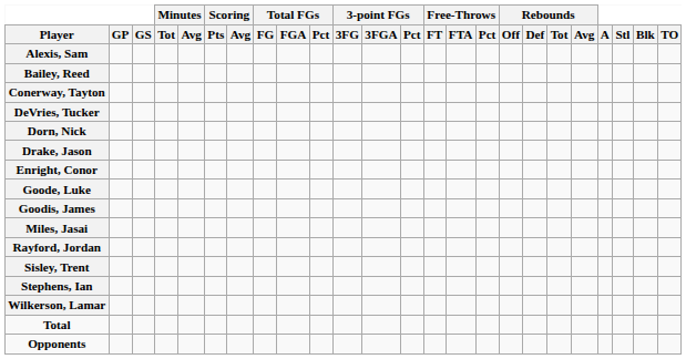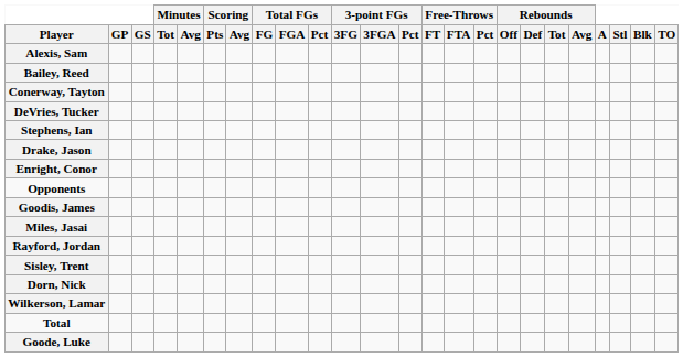 <table class="wikitable sortable" border="1" style="font-size:70%;">
 <tr>
 <th colspan="3" style="border-top-style:hidden; border-left-style:hidden; background: white;"></th>
 <th colspan="2" style=>Minutes</th>
 <th colspan="2" style=>Scoring</th>
 <th colspan="3" style=>Total FGs</th>
 <th colspan="3" style=>3-point FGs</th>
 <th colspan="3" style=>Free-Throws</th>
 <th colspan="4" style=>Rebounds</th>
 <th colspan="4" style="border-top-style:hidden; border-right-style:hidden; background: white;"></th>
 </tr>
 <tr>
 <th scope="col" style=>Player</th>
 <th scope="col" style=>GP</th>
 <th scope="col" style=>GS</th>
 <th scope="col" style=>Tot</th>
 <th scope="col" style=>Avg</th>
 <th scope="col" style=>Pts</th>
 <th scope="col" style=>Avg</th>
 <th scope="col" style=>FG</th>
 <th scope="col" style=>FGA</th>
 <th scope="col" style=>Pct</th>
 <th scope="col" style=>3FG</th>
 <th scope="col" style=>3FGA</th>
 <th scope="col" style=>Pct</th>
 <th scope="col" style=>FT</th>
 <th scope="col" style=>FTA</th>
 <th scope="col" style=>Pct</th>
 <th scope="col" style=>Off</th>
 <th scope="col" style=>Def</th>
 <th scope="col" style=>Tot</th>
 <th scope="col" style=>Avg</th>
 <th scope="col" style=>A</th>
 <th scope="col" style=>Stl</th>
 <th scope="col" style=>Blk</th>
 <th scope="col" style=>TO</th>
 </tr>
 <tr>
 <th style=white-space:nowrap>Alexis, Sam</th>
 <td align="right"></td>
 <td align="right"></td>
 <td align="right"></td>
 <td align="right"></td>
 <td align="right"></td>
 <td align="right"></td>
 <td align="right"></td>
 <td align="right"></td>
 <td align="right"></td>
 <td align="right"></td>
 <td align="right"></td>
 <td align="right"></td>
 <td align="right"></td>
 <td align="right"></td>
 <td align="right"></td>
 <td align="right"></td>
 <td align="right"></td>
 <td align="right"></td>
 <td align="right"></td>
 <td align="right"></td>
 <td align="right"></td>
 <td align="right"></td>
 <td align="right"></td>
 </tr>
 <tr>
 <th style=white-space:nowrap>Bailey, Reed</th>
 <td align="right"></td>
 <td align="right"></td>
 <td align="right"></td>
 <td align="right"></td>
 <td align="right"></td>
 <td align="right"></td>
 <td align="right"></td>
 <td align="right"></td>
 <td align="right"></td>
 <td align="right"></td>
 <td align="right"></td>
 <td align="right"></td>
 <td align="right"></td>
 <td align="right"></td>
 <td align="right"></td>
 <td align="right"></td>
 <td align="right"></td>
 <td align="right"></td>
 <td align="right"></td>
 <td align="right"></td>
 <td align="right"></td>
 <td align="right"></td>
 <td align="right"></td>
 </tr>
 <tr>
 <th style=white-space:nowrap>Conerway, Tayton</th>
 <td align="right"></td>
 <td align="right"></td>
 <td align="right"></td>
 <td align="right"></td>
 <td align="right"></td>
 <td align="right"></td>
 <td align="right"></td>
 <td align="right"></td>
 <td align="right"></td>
 <td align="right"></td>
 <td align="right"></td>
 <td align="right"></td>
 <td align="right"></td>
 <td align="right"></td>
 <td align="right"></td>
 <td align="right"></td>
 <td align="right"></td>
 <td align="right"></td>
 <td align="right"></td>
 <td align="right"></td>
 <td align="right"></td>
 <td align="right"></td>
 <td align="right"></td>
 </tr>
 <tr>
 <th style=white-space:nowrap>DeVries, Tucker</th>
 <td align="right"></td>
 <td align="right"></td>
 <td align="right"></td>
 <td align="right"></td>
 <td align="right"></td>
 <td align="right"></td>
 <td align="right"></td>
 <td align="right"></td>
 <td align="right"></td>
 <td align="right"></td>
 <td align="right"></td>
 <td align="right"></td>
 <td align="right"></td>
 <td align="right"></td>
 <td align="right"></td>
 <td align="right"></td>
 <td align="right"></td>
 <td align="right"></td>
 <td align="right"></td>
 <td align="right"></td>
 <td align="right"></td>
 <td align="right"></td>
 <td align="right"></td>
 </tr>
 <tr>
-<th style=white-space:nowrap>Dorn, Nick</th>
+<th style=white-space:nowrap>Stephens, Ian</th>
 <td align="right"></td>
 <td align="right"></td>
 <td align="right"></td>
 <td align="right"></td>
 <td align="right"></td>
 <td align="right"></td>
 <td align="right"></td>
 <td align="right"></td>
 <td align="right"></td>
 <td align="right"></td>
 <td align="right"></td>
 <td align="right"></td>
 <td align="right"></td>
 <td align="right"></td>
 <td align="right"></td>
 <td align="right"></td>
 <td align="right"></td>
 <td align="right"></td>
 <td align="right"></td>
 <td align="right"></td>
 <td align="right"></td>
 <td align="right"></td>
 <td align="right"></td>
 </tr>
 <tr>
 <th style=white-space:nowrap>Drake, Jason</th>
 <td align="right"></td>
 <td align="right"></td>
 <td align="right"></td>
 <td align="right"></td>
 <td align="right"></td>
 <td align="right"></td>
 <td align="right"></td>
 <td align="right"></td>
 <td align="right"></td>
 <td align="right"></td>
 <td align="right"></td>
 <td align="right"></td>
 <td align="right"></td>
 <td align="right"></td>
 <td align="right"></td>
 <td align="right"></td>
 <td align="right"></td>
 <td align="right"></td>
 <td align="right"></td>
 <td align="right"></td>
 <td align="right"></td>
 <td align="right"></td>
 <td align="right"></td>
 </tr>
 <tr>
 <th style=white-space:nowrap>Enright, Conor</th>
 <td align="right"></td>
 <td align="right"></td>
 <td align="right"></td>
 <td align="right"></td>
 <td align="right"></td>
 <td align="right"></td>
 <td align="right"></td>
 <td align="right"></td>
 <td align="right"></td>
 <td align="right"></td>
 <td align="right"></td>
 <td align="right"></td>
 <td align="right"></td>
 <td align="right"></td>
 <td align="right"></td>
 <td align="right"></td>
 <td align="right"></td>
 <td align="right"></td>
 <td align="right"></td>
 <td align="right"></td>
 <td align="right"></td>
 <td align="right"></td>
 <td align="right"></td>
 </tr>
-<tr>
-<th style=white-space:nowrap>Goode, Luke</th>
+<tr class="sortbottom">
+<td align="center"><strong>Opponents</strong></td>
 <td align="right"></td>
 <td align="right"></td>
 <td align="right"></td>
 <td align="right"></td>
 <td align="right"></td>
 <td align="right"></td>
 <td align="right"></td>
 <td align="right"></td>
 <td align="right"></td>
 <td align="right"></td>
 <td align="right"></td>
 <td align="right"></td>
 <td align="right"></td>
 <td align="right"></td>
 <td align="right"></td>
 <td align="right"></td>
 <td align="right"></td>
 <td align="right"></td>
 <td align="right"></td>
 <td align="right"></td>
 <td align="right"></td>
 <td align="right"></td>
 <td align="right"></td>
 </tr>
 <tr>
 <th style=white-space:nowrap>Goodis, James</th>
 <td align="right"></td>
 <td align="right"></td>
 <td align="right"></td>
 <td align="right"></td>
 <td align="right"></td>
 <td align="right"></td>
 <td align="right"></td>
 <td align="right"></td>
 <td align="right"></td>
 <td align="right"></td>
 <td align="right"></td>
 <td align="right"></td>
 <td align="right"></td>
 <td align="right"></td>
 <td align="right"></td>
 <td align="right"></td>
 <td align="right"></td>
 <td align="right"></td>
 <td align="right"></td>
 <td align="right"></td>
 <td align="right"></td>
 <td align="right"></td>
 <td align="right"></td>
 </tr>
 <tr>
 <th style=white-space:nowrap>Miles, Jasai</th>
 <td align="right"></td>
 <td align="right"></td>
 <td align="right"></td>
 <td align="right"></td>
 <td align="right"></td>
 <td align="right"></td>
 <td align="right"></td>
 <td align="right"></td>
 <td align="right"></td>
 <td align="right"></td>
 <td align="right"></td>
 <td align="right"></td>
 <td align="right"></td>
 <td align="right"></td>
 <td align="right"></td>
 <td align="right"></td>
 <td align="right"></td>
 <td align="right"></td>
 <td align="right"></td>
 <td align="right"></td>
 <td align="right"></td>
 <td align="right"></td>
 <td align="right"></td>
 </tr>
 <tr>
 <th style=white-space:nowrap>Rayford, Jordan</th>
 <td align="right"></td>
 <td align="right"></td>
 <td align="right"></td>
 <td align="right"></td>
 <td align="right"></td>
 <td align="right"></td>
 <td align="right"></td>
 <td align="right"></td>
 <td align="right"></td>
 <td align="right"></td>
 <td align="right"></td>
 <td align="right"></td>
 <td align="right"></td>
 <td align="right"></td>
 <td align="right"></td>
 <td align="right"></td>
 <td align="right"></td>
 <td align="right"></td>
 <td align="right"></td>
 <td align="right"></td>
 <td align="right"></td>
 <td align="right"></td>
 <td align="right"></td>
 </tr>
 <tr>
 <th style=white-space:nowrap>Sisley, Trent</th>
 <td align="right"></td>
 <td align="right"></td>
 <td align="right"></td>
 <td align="right"></td>
 <td align="right"></td>
 <td align="right"></td>
 <td align="right"></td>
 <td align="right"></td>
 <td align="right"></td>
 <td align="right"></td>
 <td align="right"></td>
 <td align="right"></td>
 <td align="right"></td>
 <td align="right"></td>
 <td align="right"></td>
 <td align="right"></td>
 <td align="right"></td>
 <td align="right"></td>
 <td align="right"></td>
 <td align="right"></td>
 <td align="right"></td>
 <td align="right"></td>
 <td align="right"></td>
 </tr>
 <tr>
-<th style=white-space:nowrap>Stephens, Ian</th>
+<th style=white-space:nowrap>Dorn, Nick</th>
 <td align="right"></td>
 <td align="right"></td>
 <td align="right"></td>
 <td align="right"></td>
 <td align="right"></td>
 <td align="right"></td>
 <td align="right"></td>
 <td align="right"></td>
 <td align="right"></td>
 <td align="right"></td>
 <td align="right"></td>
 <td align="right"></td>
 <td align="right"></td>
 <td align="right"></td>
 <td align="right"></td>
 <td align="right"></td>
 <td align="right"></td>
 <td align="right"></td>
 <td align="right"></td>
 <td align="right"></td>
 <td align="right"></td>
 <td align="right"></td>
 <td align="right"></td>
 </tr>
 <tr>
 <th style=white-space:nowrap>Wilkerson, Lamar</th>
 <td align="right"></td>
 <td align="right"></td>
 <td align="right"></td>
 <td align="right"></td>
 <td align="right"></td>
 <td align="right"></td>
 <td align="right"></td>
 <td align="right"></td>
 <td align="right"></td>
 <td align="right"></td>
 <td align="right"></td>
 <td align="right"></td>
 <td align="right"></td>
 <td align="right"></td>
 <td align="right"></td>
 <td align="right"></td>
 <td align="right"></td>
 <td align="right"></td>
 <td align="right"></td>
 <td align="right"></td>
 <td align="right"></td>
 <td align="right"></td>
 <td align="right"></td>
 </tr>
 <tr>
 </tr>
 <tr class="sortbottom">
 <td align="center" style=><strong>Total</strong></td>
 <td align="center" style=></td>
 <td align="center" style=></td>
 <td align="center" style=></td>
 <td align="center" style=></td>
 <td align="center" style=></td>
 <td align="center" style=></td>
 <td align="center" style=></td>
 <td align="center" style=></td>
 <td align="center" style=></td>
 <td align="center" style=></td>
 <td align="center" style=></td>
 <td align="center" style=></td>
 <td align="center" style=></td>
 <td align="center" style=></td>
 <td align="center" style=></td>
 <td align="center" style=></td>
 <td align="center" style=></td>
 <td align="center" style=></td>
 <td align="center" style=></td>
 <td align="center" style=></td>
 <td align="center" style=></td>
 <td align="center" style=></td>
 <td align="center" style=></td>
 </tr>
-<tr class="sortbottom">
-<td align="center"><strong>Opponents</strong></td>
+<tr>
+<th style=white-space:nowrap>Goode, Luke</th>
 <td align="right"></td>
 <td align="right"></td>
 <td align="right"></td>
 <td align="right"></td>
 <td align="right"></td>
 <td align="right"></td>
 <td align="right"></td>
 <td align="right"></td>
 <td align="right"></td>
 <td align="right"></td>
 <td align="right"></td>
 <td align="right"></td>
 <td align="right"></td>
 <td align="right"></td>
 <td align="right"></td>
 <td align="right"></td>
 <td align="right"></td>
 <td align="right"></td>
 <td align="right"></td>
 <td align="right"></td>
 <td align="right"></td>
 <td align="right"></td>
 <td align="right"></td>
 </tr>
 </table>
